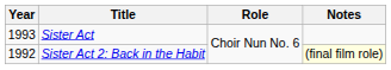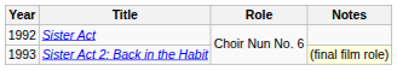 <table class="wikitable">
 <tr>
 <th>Year</th>
 <th>Title</th>
 <th>Role</th>
 <th>Notes</th>
 </tr>
 <tr>
-<td>1993</td>
+<td>1992</td>
 <td><em><a href='#'>Sister Act</a></em></td>
 <td rowspan="2">Choir Nun No. 6</td>
 <td></td>
 </tr>
 <tr>
-<td>1992</td>
+<td>1993</td>
 <td><em><a href='#'>Sister Act 2: Back in the Habit</a></em></td>
 <td style="background: lightyellow;">(final film role)</td>
 </tr>
 </table>
